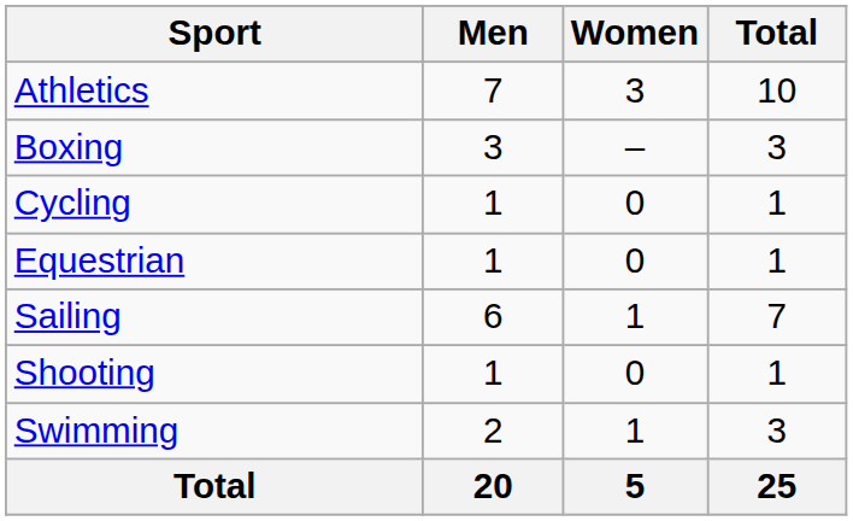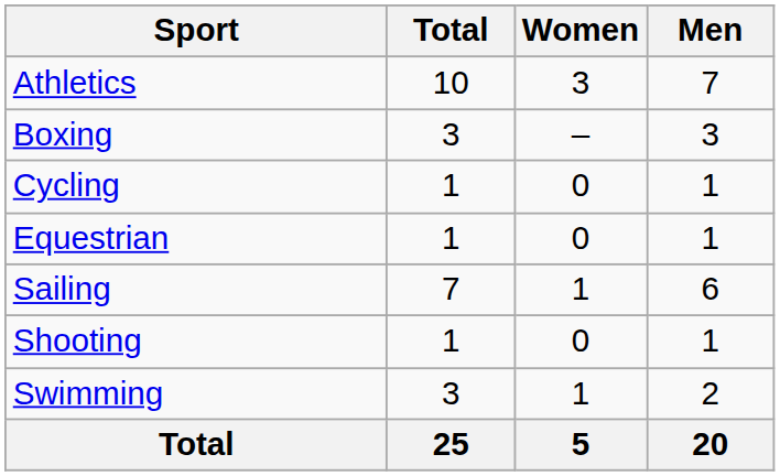 <table class="wikitable sortable" style="text-align:center;">
 <tr>
 <th width=180>Sport</th>
+<th width=55>Total</th>
+<th width=55>Women</th>
 <th width=55>Men</th>
-<th width=55>Women</th>
-<th width=55>Total</th>
 </tr>
 <tr>
 <td align=left><a href='#'>Athletics</a></td>
+<td>10</td>
+<td>3</td>
 <td>7</td>
-<td>3</td>
-<td>10</td>
 </tr>
 <tr>
 <td align=left><a href='#'>Boxing</a></td>
 <td>3</td>
 <td>–</td>
 <td>3</td>
 </tr>
 <tr>
 <td align=left><a href='#'>Cycling</a></td>
 <td>1</td>
 <td>0</td>
 <td>1</td>
 </tr>
 <tr>
 <td align=left><a href='#'>Equestrian</a></td>
 <td>1</td>
 <td>0</td>
 <td>1</td>
 </tr>
 <tr>
 <td align=left><a href='#'>Sailing</a></td>
+<td>7</td>
+<td>1</td>
 <td>6</td>
-<td>1</td>
-<td>7</td>
 </tr>
 <tr>
 <td align=left><a href='#'>Shooting</a></td>
 <td>1</td>
 <td>0</td>
 <td>1</td>
 </tr>
 <tr>
 <td align=left><a href='#'>Swimming</a></td>
+<td>3</td>
+<td>1</td>
 <td>2</td>
-<td>1</td>
-<td>3</td>
 </tr>
 <tr>
 <th>Total</th>
+<th>25</th>
+<th>5</th>
 <th>20</th>
-<th>5</th>
-<th>25</th>
 </tr>
 </table>
